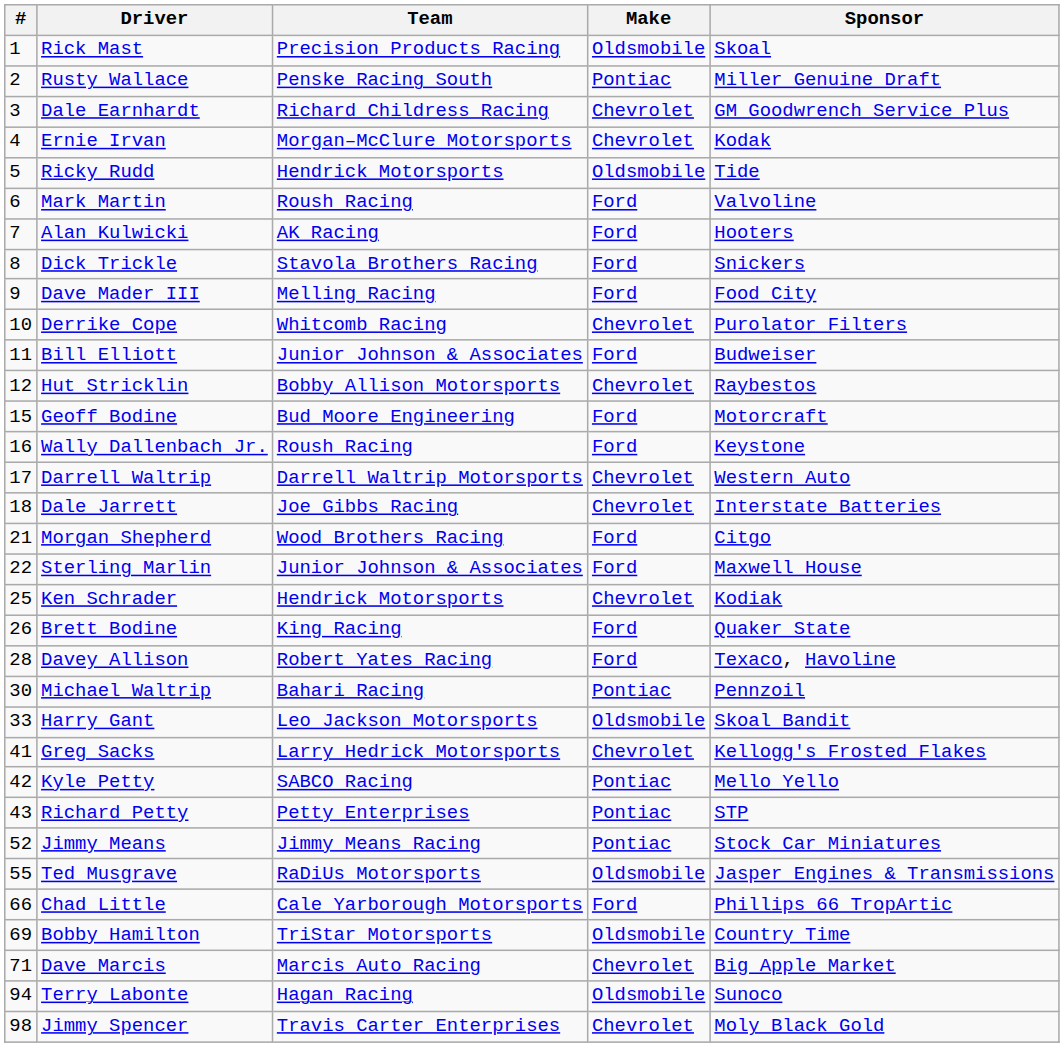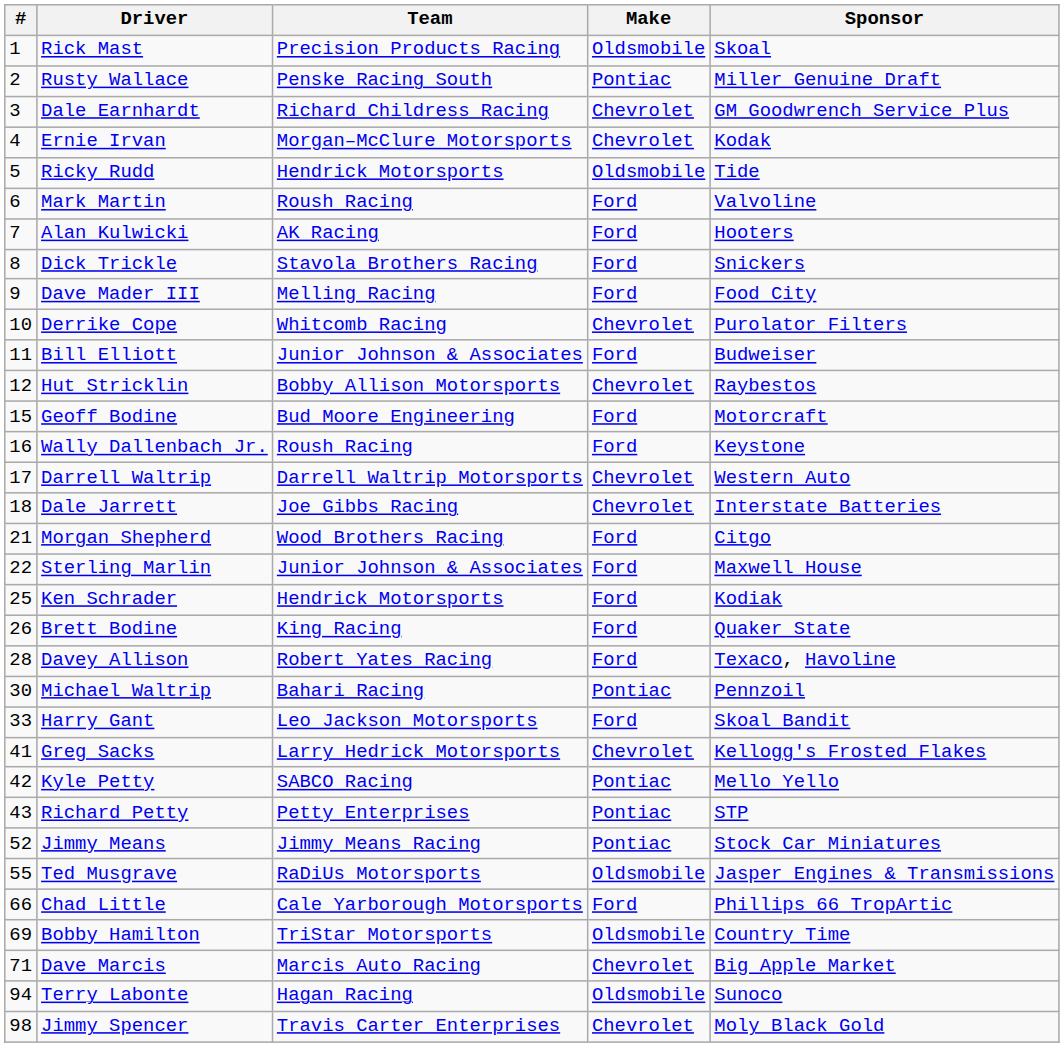 <table class="wikitable" style="font-size:95%">
 <tr>
 <th>#</th>
 <th>Driver</th>
 <th>Team</th>
 <th>Make</th>
 <th>Sponsor</th>
 </tr>
 <tr>
 <td>1</td>
 <td><a href='#'>Rick Mast</a></td>
 <td><a href='#'>Precision Products Racing</a></td>
 <td><a href='#'>Oldsmobile</a></td>
 <td><a href='#'>Skoal</a></td>
 </tr>
 <tr>
 <td>2</td>
 <td><a href='#'>Rusty Wallace</a></td>
 <td><a href='#'>Penske Racing South</a></td>
 <td><a href='#'>Pontiac</a></td>
 <td><a href='#'>Miller Genuine Draft</a></td>
 </tr>
 <tr>
 <td>3</td>
 <td><a href='#'>Dale Earnhardt</a></td>
 <td><a href='#'>Richard Childress Racing</a></td>
 <td><a href='#'>Chevrolet</a></td>
 <td><a href='#'>GM Goodwrench Service Plus</a></td>
 </tr>
 <tr>
 <td>4</td>
 <td><a href='#'>Ernie Irvan</a></td>
 <td><a href='#'>Morgan–McClure Motorsports</a></td>
 <td><a href='#'>Chevrolet</a></td>
 <td><a href='#'>Kodak</a></td>
 </tr>
 <tr>
 <td>5</td>
 <td><a href='#'>Ricky Rudd</a></td>
 <td><a href='#'>Hendrick Motorsports</a></td>
 <td><a href='#'>Oldsmobile</a></td>
 <td><a href='#'>Tide</a></td>
 </tr>
 <tr>
 <td>6</td>
 <td><a href='#'>Mark Martin</a></td>
 <td><a href='#'>Roush Racing</a></td>
 <td><a href='#'>Ford</a></td>
 <td><a href='#'>Valvoline</a></td>
 </tr>
 <tr>
 <td>7</td>
 <td><a href='#'>Alan Kulwicki</a></td>
 <td><a href='#'>AK Racing</a></td>
 <td><a href='#'>Ford</a></td>
 <td><a href='#'>Hooters</a></td>
 </tr>
 <tr>
 <td>8</td>
 <td><a href='#'>Dick Trickle</a></td>
 <td><a href='#'>Stavola Brothers Racing</a></td>
 <td><a href='#'>Ford</a></td>
 <td><a href='#'>Snickers</a></td>
 </tr>
 <tr>
 <td>9</td>
 <td><a href='#'>Dave Mader III</a></td>
 <td><a href='#'>Melling Racing</a></td>
 <td><a href='#'>Ford</a></td>
 <td><a href='#'>Food City</a></td>
 </tr>
 <tr>
 <td>10</td>
 <td><a href='#'>Derrike Cope</a></td>
 <td><a href='#'>Whitcomb Racing</a></td>
 <td><a href='#'>Chevrolet</a></td>
 <td><a href='#'>Purolator Filters</a></td>
 </tr>
 <tr>
 <td>11</td>
 <td><a href='#'>Bill Elliott</a></td>
 <td><a href='#'>Junior Johnson & Associates</a></td>
 <td><a href='#'>Ford</a></td>
 <td><a href='#'>Budweiser</a></td>
 </tr>
 <tr>
 <td>12</td>
 <td><a href='#'>Hut Stricklin</a></td>
 <td><a href='#'>Bobby Allison Motorsports</a></td>
 <td><a href='#'>Chevrolet</a></td>
 <td><a href='#'>Raybestos</a></td>
 </tr>
 <tr>
 <td>15</td>
 <td><a href='#'>Geoff Bodine</a></td>
 <td><a href='#'>Bud Moore Engineering</a></td>
 <td><a href='#'>Ford</a></td>
 <td><a href='#'>Motorcraft</a></td>
 </tr>
 <tr>
 <td>16</td>
 <td><a href='#'>Wally Dallenbach Jr.</a></td>
 <td><a href='#'>Roush Racing</a></td>
 <td><a href='#'>Ford</a></td>
 <td><a href='#'>Keystone</a></td>
 </tr>
 <tr>
 <td>17</td>
 <td><a href='#'>Darrell Waltrip</a></td>
 <td><a href='#'>Darrell Waltrip Motorsports</a></td>
 <td><a href='#'>Chevrolet</a></td>
 <td><a href='#'>Western Auto</a></td>
 </tr>
 <tr>
 <td>18</td>
 <td><a href='#'>Dale Jarrett</a></td>
 <td><a href='#'>Joe Gibbs Racing</a></td>
 <td><a href='#'>Chevrolet</a></td>
 <td><a href='#'>Interstate Batteries</a></td>
 </tr>
 <tr>
 <td>21</td>
 <td><a href='#'>Morgan Shepherd</a></td>
 <td><a href='#'>Wood Brothers Racing</a></td>
 <td><a href='#'>Ford</a></td>
 <td><a href='#'>Citgo</a></td>
 </tr>
 <tr>
 <td>22</td>
 <td><a href='#'>Sterling Marlin</a></td>
 <td><a href='#'>Junior Johnson & Associates</a></td>
 <td><a href='#'>Ford</a></td>
 <td><a href='#'>Maxwell House</a></td>
 </tr>
 <tr>
 <td>25</td>
 <td><a href='#'>Ken Schrader</a></td>
 <td><a href='#'>Hendrick Motorsports</a></td>
-<td><a href='#'>Chevrolet</a></td>
+<td><a href='#'>Ford</a></td>
 <td><a href='#'>Kodiak</a></td>
 </tr>
 <tr>
 <td>26</td>
 <td><a href='#'>Brett Bodine</a></td>
 <td><a href='#'>King Racing</a></td>
 <td><a href='#'>Ford</a></td>
 <td><a href='#'>Quaker State</a></td>
 </tr>
 <tr>
 <td>28</td>
 <td><a href='#'>Davey Allison</a></td>
 <td><a href='#'>Robert Yates Racing</a></td>
 <td><a href='#'>Ford</a></td>
 <td><a href='#'>Texaco</a>, <a href='#'>Havoline</a></td>
 </tr>
 <tr>
 <td>30</td>
 <td><a href='#'>Michael Waltrip</a></td>
 <td><a href='#'>Bahari Racing</a></td>
 <td><a href='#'>Pontiac</a></td>
 <td><a href='#'>Pennzoil</a></td>
 </tr>
 <tr>
 <td>33</td>
 <td><a href='#'>Harry Gant</a></td>
 <td><a href='#'>Leo Jackson Motorsports</a></td>
-<td><a href='#'>Oldsmobile</a></td>
+<td><a href='#'>Ford</a></td>
 <td><a href='#'>Skoal Bandit</a></td>
 </tr>
 <tr>
 <td>41</td>
 <td><a href='#'>Greg Sacks</a></td>
 <td><a href='#'>Larry Hedrick Motorsports</a></td>
 <td><a href='#'>Chevrolet</a></td>
 <td><a href='#'>Kellogg's Frosted Flakes</a></td>
 </tr>
 <tr>
 <td>42</td>
 <td><a href='#'>Kyle Petty</a></td>
 <td><a href='#'>SABCO Racing</a></td>
 <td><a href='#'>Pontiac</a></td>
 <td><a href='#'>Mello Yello</a></td>
 </tr>
 <tr>
 <td>43</td>
 <td><a href='#'>Richard Petty</a></td>
 <td><a href='#'>Petty Enterprises</a></td>
 <td><a href='#'>Pontiac</a></td>
 <td><a href='#'>STP</a></td>
 </tr>
 <tr>
 <td>52</td>
 <td><a href='#'>Jimmy Means</a></td>
 <td><a href='#'>Jimmy Means Racing</a></td>
 <td><a href='#'>Pontiac</a></td>
 <td><a href='#'>Stock Car Miniatures</a></td>
 </tr>
 <tr>
 <td>55</td>
 <td><a href='#'>Ted Musgrave</a></td>
 <td><a href='#'>RaDiUs Motorsports</a></td>
 <td><a href='#'>Oldsmobile</a></td>
 <td><a href='#'>Jasper Engines & Transmissions</a></td>
 </tr>
 <tr>
 <td>66</td>
 <td><a href='#'>Chad Little</a></td>
 <td><a href='#'>Cale Yarborough Motorsports</a></td>
 <td><a href='#'>Ford</a></td>
 <td><a href='#'>Phillips 66 TropArtic</a></td>
 </tr>
 <tr>
 <td>69</td>
 <td><a href='#'>Bobby Hamilton</a></td>
 <td><a href='#'>TriStar Motorsports</a></td>
 <td><a href='#'>Oldsmobile</a></td>
 <td><a href='#'>Country Time</a></td>
 </tr>
 <tr>
 <td>71</td>
 <td><a href='#'>Dave Marcis</a></td>
 <td><a href='#'>Marcis Auto Racing</a></td>
 <td><a href='#'>Chevrolet</a></td>
 <td><a href='#'>Big Apple Market</a></td>
 </tr>
 <tr>
 <td>94</td>
 <td><a href='#'>Terry Labonte</a></td>
 <td><a href='#'>Hagan Racing</a></td>
 <td><a href='#'>Oldsmobile</a></td>
 <td><a href='#'>Sunoco</a></td>
 </tr>
 <tr>
 <td>98</td>
 <td><a href='#'>Jimmy Spencer</a></td>
 <td><a href='#'>Travis Carter Enterprises</a></td>
 <td><a href='#'>Chevrolet</a></td>
 <td><a href='#'>Moly Black Gold</a></td>
 </tr>
 </table>
